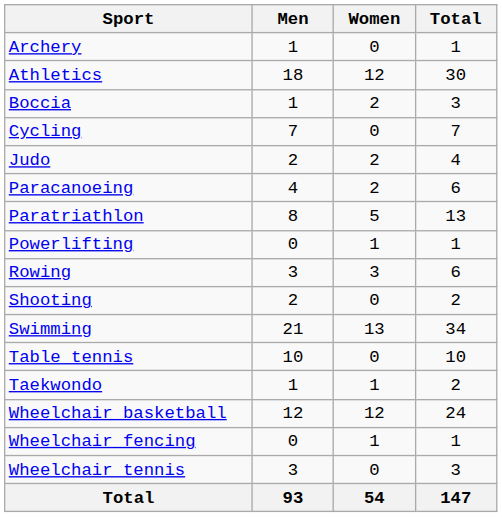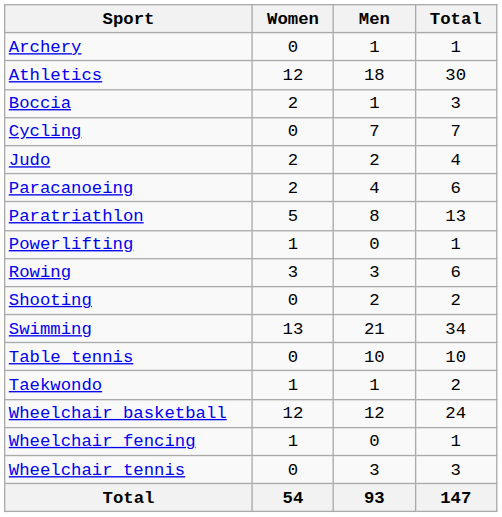 <table class="wikitable sortable" style="text-align:center;">
 <tr>
 <th width=180>Sport</th>
+<th width=55>Women</th>
 <th width=55>Men</th>
-<th width=55>Women</th>
 <th width=55>Total</th>
 </tr>
 <tr>
 <td align=left><a href='#'>Archery</a></td>
+<td>0</td>
 <td>1</td>
-<td>0</td>
 <td>1</td>
 </tr>
 <tr>
 <td align=left><a href='#'>Athletics</a></td>
+<td>12</td>
 <td>18</td>
-<td>12</td>
 <td>30</td>
 </tr>
 <tr>
 <td align=left><a href='#'>Boccia</a></td>
+<td>2</td>
 <td>1</td>
-<td>2</td>
 <td>3</td>
 </tr>
 <tr>
 <td align=left><a href='#'>Cycling</a></td>
+<td>0</td>
 <td>7</td>
-<td>0</td>
 <td>7</td>
 </tr>
 <tr>
 <td align=left><a href='#'>Judo</a></td>
 <td>2</td>
 <td>2</td>
 <td>4</td>
 </tr>
 <tr>
 <td align=left><a href='#'>Paracanoeing</a></td>
+<td>2</td>
 <td>4</td>
-<td>2</td>
 <td>6</td>
 </tr>
 <tr>
 <td align=left><a href='#'>Paratriathlon</a></td>
+<td>5</td>
 <td>8</td>
-<td>5</td>
 <td>13</td>
 </tr>
 <tr>
 <td align=left><a href='#'>Powerlifting</a></td>
+<td>1</td>
 <td>0</td>
-<td>1</td>
 <td>1</td>
 </tr>
 <tr>
 <td align=left><a href='#'>Rowing</a></td>
 <td>3</td>
 <td>3</td>
 <td>6</td>
 </tr>
 <tr>
 <td align=left><a href='#'>Shooting</a></td>
+<td>0</td>
 <td>2</td>
-<td>0</td>
 <td>2</td>
 </tr>
 <tr>
 <td align=left><a href='#'>Swimming</a></td>
+<td>13</td>
 <td>21</td>
-<td>13</td>
 <td>34</td>
 </tr>
 <tr>
 <td align=left><a href='#'>Table tennis</a></td>
+<td>0</td>
 <td>10</td>
-<td>0</td>
 <td>10</td>
 </tr>
 <tr>
 <td align=left><a href='#'>Taekwondo</a></td>
 <td>1</td>
 <td>1</td>
 <td>2</td>
 </tr>
 <tr>
 <td align=left><a href='#'>Wheelchair basketball</a></td>
 <td>12</td>
 <td>12</td>
 <td>24</td>
 </tr>
 <tr>
 <td align=left><a href='#'>Wheelchair fencing</a></td>
+<td>1</td>
 <td>0</td>
-<td>1</td>
 <td>1</td>
 </tr>
 <tr>
 <td align=left><a href='#'>Wheelchair tennis</a></td>
+<td>0</td>
 <td>3</td>
-<td>0</td>
 <td>3</td>
 </tr>
 <tr>
 <th>Total</th>
+<th>54</th>
 <th>93</th>
-<th>54</th>
 <th>147</th>
 </tr>
 </table>
